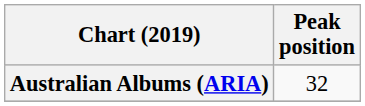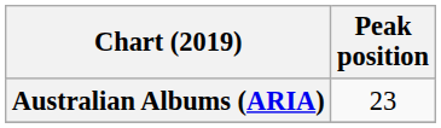 <table class="wikitable sortable plainrowheaders" style="text-align:center">
 <tr>
 <th scope="col">Chart (2019)</th>
 <th scope="col">Peak<br>position</th>
 </tr>
 <tr>
 <th scope="row">Australian Albums (<a href='#'>ARIA</a>)</th>
-<td>32</td>
+<td>23</td>
 </tr>
 <tr>
 </tr>
 <tr>
 </tr>
 <tr>
 </tr>
 <tr>
 </tr>
 </table>
